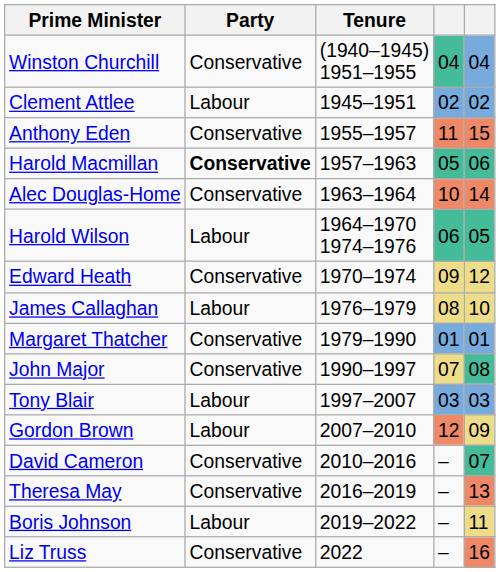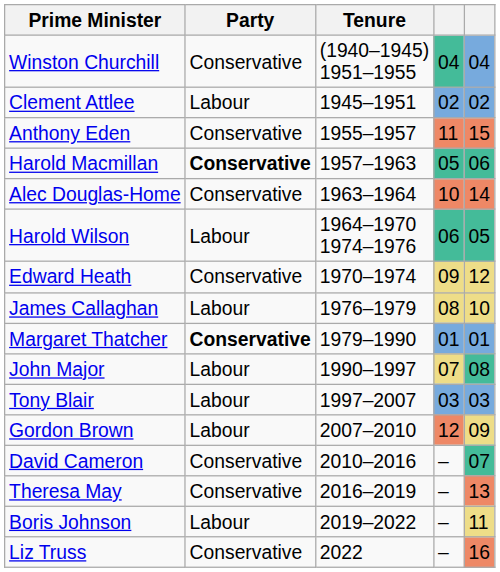 <table class="wikitable sortable" style="font-size:95%">
 <tr>
 <th>Prime Minister</th>
 <th>Party</th>
 <th>Tenure</th>
 <th></th>
 <th></th>
 </tr>
 <tr>
 <td><a href='#'>Winston Churchill</a></td>
 <td>Conservative</td>
 <td>(1940–1945)<br>1951–1955</td>
 <td style="background:#44bb99;">04</td>
 <td style="background:#77aadd;">04</td>
 </tr>
 <tr>
 <td><a href='#'>Clement Attlee</a></td>
 <td>Labour</td>
 <td>1945–1951</td>
 <td style="background:#77aadd;">02</td>
 <td style="background:#77aadd;">02</td>
 </tr>
 <tr>
 <td><a href='#'>Anthony Eden</a></td>
 <td>Conservative</td>
 <td>1955–1957</td>
 <td style="background:#ee8866;">11</td>
 <td style="background:#ee8866;">15</td>
 </tr>
 <tr>
 <td><a href='#'>Harold Macmillan</a></td>
 <td><strong>Conservative</strong></td>
 <td>1957–1963</td>
 <td style="background:#44bb99;">05</td>
 <td style="background:#44bb99;">06</td>
 </tr>
 <tr>
 <td><a href='#'>Alec Douglas-Home</a></td>
 <td>Conservative</td>
 <td>1963–1964</td>
 <td style="background:#ee8866;">10</td>
 <td style="background:#ee8866;">14</td>
 </tr>
 <tr>
 <td><a href='#'>Harold Wilson</a></td>
 <td>Labour</td>
 <td>1964–1970<br>1974–1976</td>
 <td style="background:#44bb99;">06</td>
 <td style="background:#44bb99;">05</td>
 </tr>
 <tr>
 <td><a href='#'>Edward Heath</a></td>
 <td>Conservative</td>
 <td>1970–1974</td>
 <td style="background:#eedd88;">09</td>
 <td style="background:#eedd88;">12</td>
 </tr>
 <tr>
 <td><a href='#'>James Callaghan</a></td>
 <td>Labour</td>
 <td>1976–1979</td>
 <td style="background:#eedd88;">08</td>
 <td style="background:#eedd88;">10</td>
 </tr>
 <tr>
 <td><a href='#'>Margaret Thatcher</a></td>
-<td>Conservative</td>
+<td><strong>Conservative</strong></td>
 <td>1979–1990</td>
 <td style="background:#77aadd;">01</td>
 <td style="background:#77aadd;">01</td>
 </tr>
 <tr>
 <td><a href='#'>John Major</a></td>
-<td>Conservative</td>
+<td>Labour</td>
 <td>1990–1997</td>
 <td style="background:#eedd88;">07</td>
 <td style="background:#44bb99;">08</td>
 </tr>
 <tr>
 <td><a href='#'>Tony Blair</a></td>
 <td>Labour</td>
 <td>1997–2007</td>
 <td style="background:#77aadd;">03</td>
 <td style="background:#77aadd;">03</td>
 </tr>
 <tr>
 <td><a href='#'>Gordon Brown</a></td>
 <td>Labour</td>
 <td>2007–2010</td>
 <td style="background:#ee8866;">12</td>
 <td style="background:#eedd88;">09</td>
 </tr>
 <tr>
 <td><a href='#'>David Cameron</a></td>
 <td>Conservative</td>
 <td>2010–2016</td>
 <td> –</td>
 <td style="background:#44bb99;">07</td>
 </tr>
 <tr>
 <td><a href='#'>Theresa May</a></td>
 <td>Conservative</td>
 <td>2016–2019</td>
 <td> –</td>
 <td style="background:#ee8866;">13</td>
 </tr>
 <tr>
 <td><a href='#'>Boris Johnson</a></td>
 <td>Labour</td>
 <td>2019–2022</td>
 <td> –</td>
 <td style="background:#eedd88;">11</td>
 </tr>
 <tr>
 <td><a href='#'>Liz Truss</a></td>
 <td>Conservative</td>
 <td>2022</td>
 <td> –</td>
 <td style="background:#ee8866;">16</td>
 </tr>
 </table>
